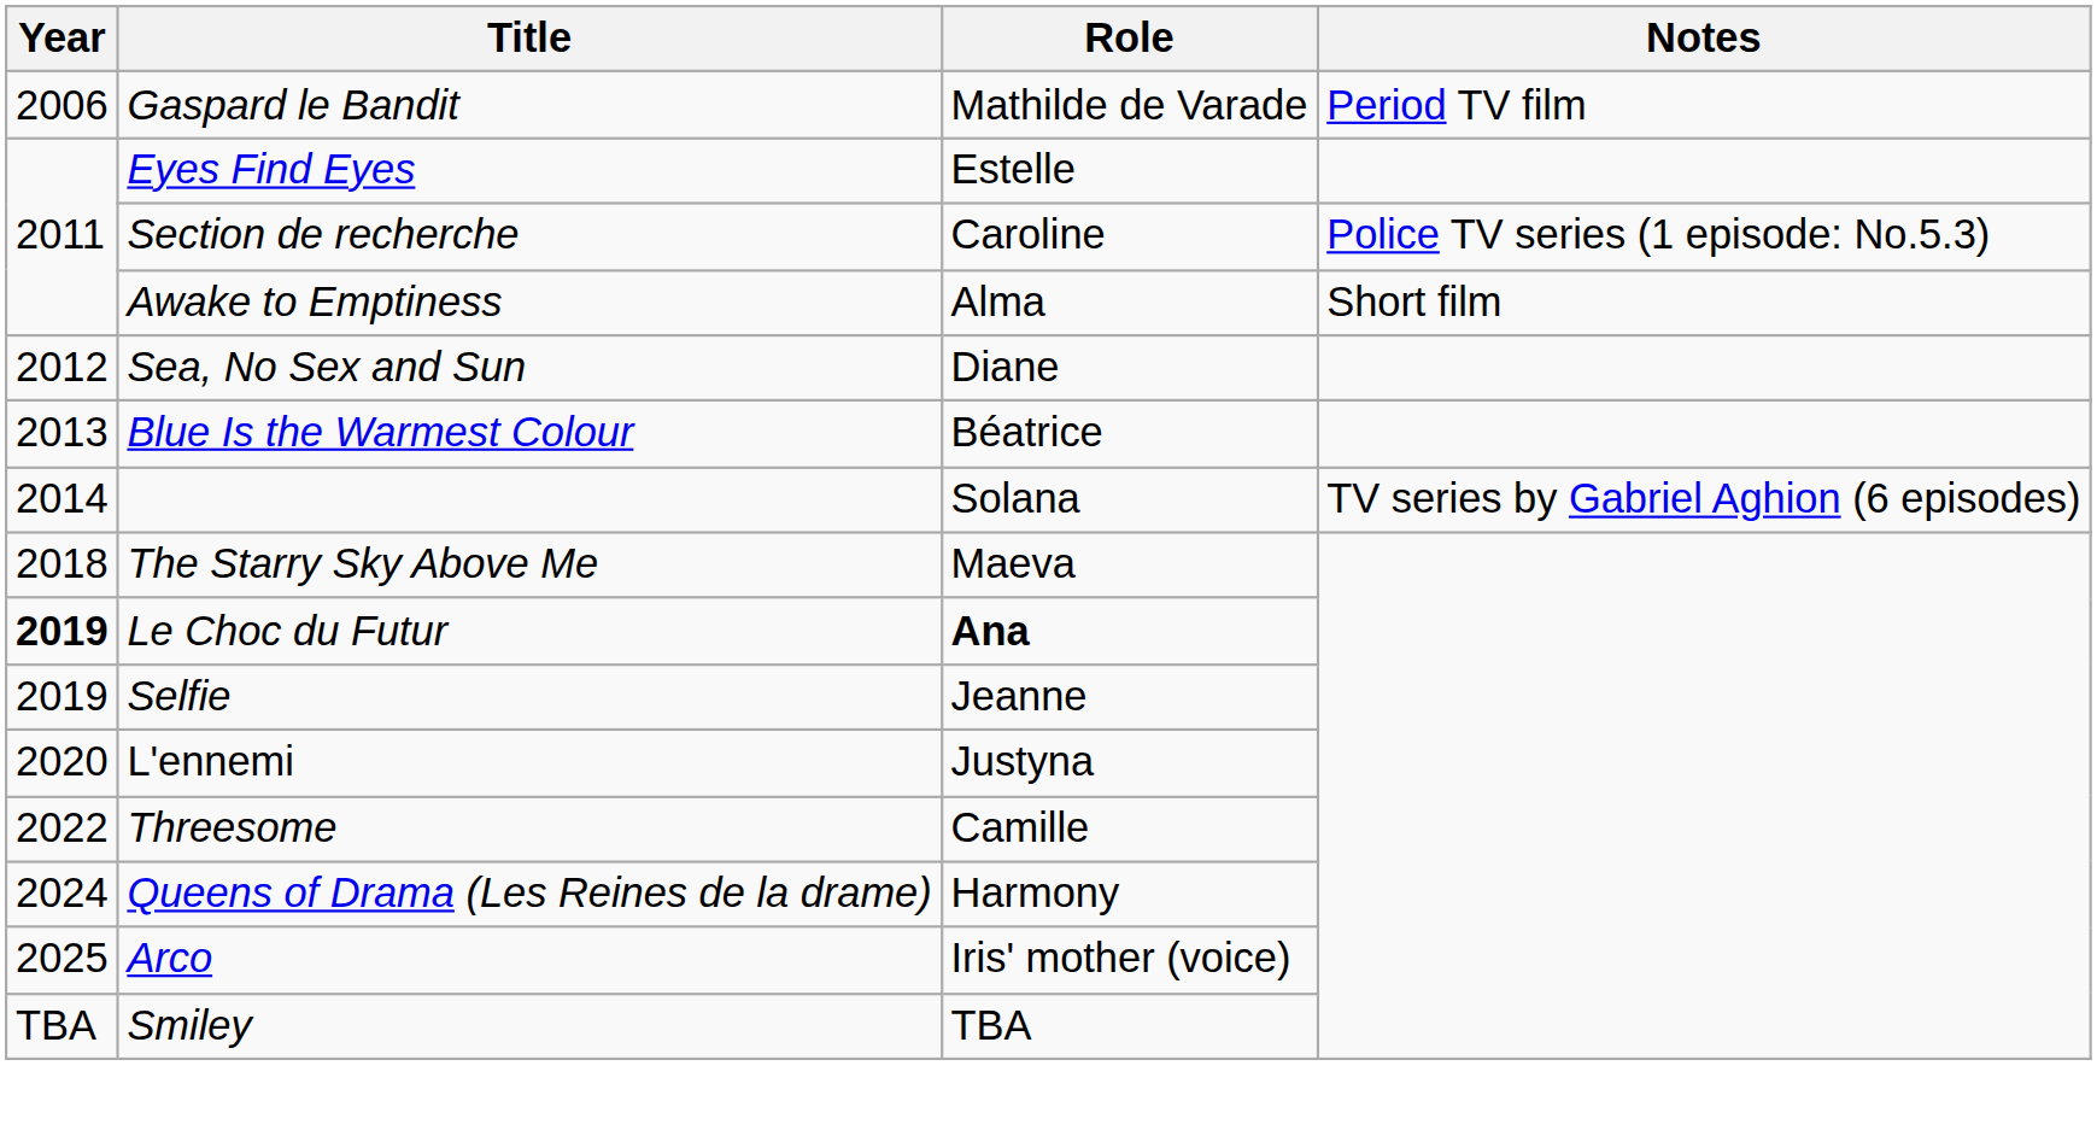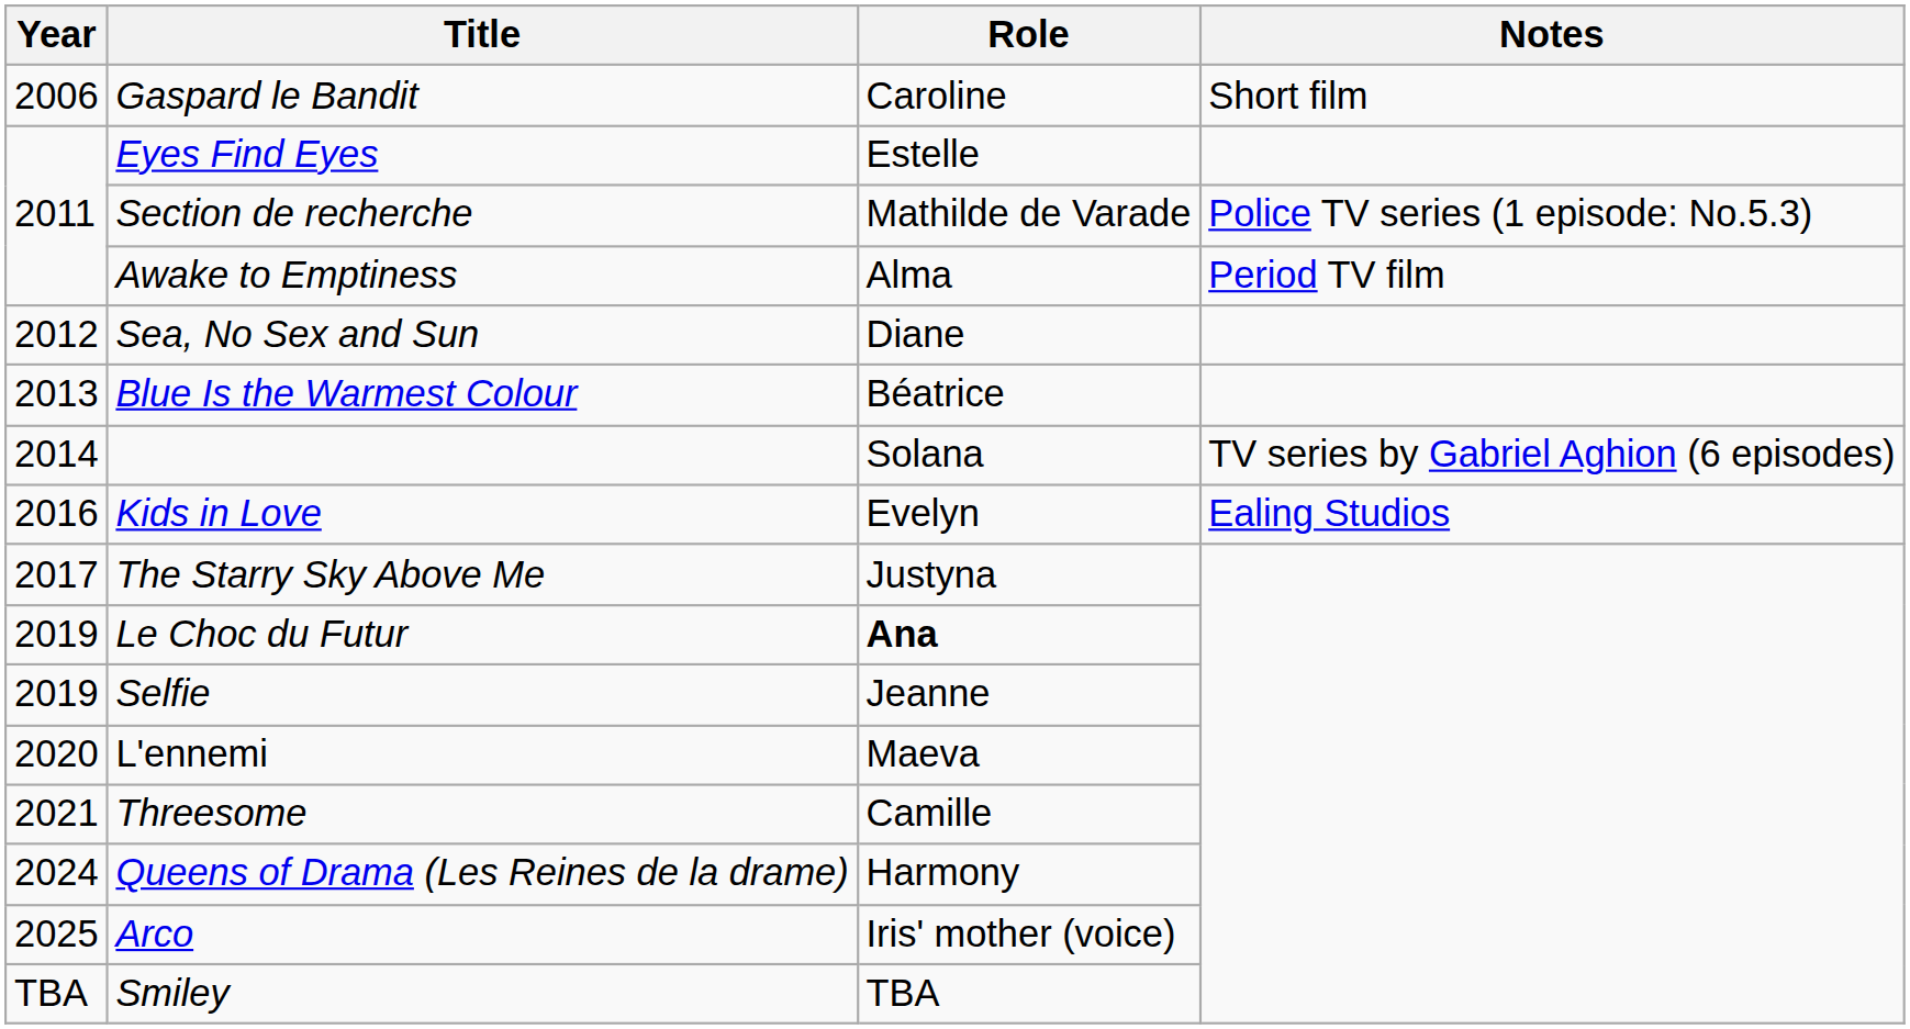 <table class="wikitable sortable">
 <tr>
 <th>Year</th>
 <th>Title</th>
 <th>Role</th>
 <th>Notes</th>
 </tr>
 <tr>
 <td>2006</td>
 <td><em>Gaspard le Bandit</em></td>
-<td>Mathilde de Varade</td>
-<td><a href='#'>Period</a> TV film</td>
+<td>Caroline</td>
+<td>Short film</td>
 </tr>
 <tr>
 <td rowspan="3">2011</td>
 <td><em><a href='#'>Eyes Find Eyes</a></em></td>
 <td>Estelle</td>
 <td></td>
 </tr>
 <tr>
 <td><em>Section de recherche</em></td>
-<td>Caroline</td>
+<td>Mathilde de Varade</td>
 <td><a href='#'>Police</a> TV series (1 episode: No.5.3)</td>
 </tr>
 <tr>
 <td><em>Awake to Emptiness</em></td>
 <td>Alma</td>
-<td>Short film</td>
+<td><a href='#'>Period</a> TV film</td>
 </tr>
 <tr>
 <td>2012</td>
 <td><em>Sea, No Sex and Sun</em></td>
 <td>Diane</td>
 <td></td>
 </tr>
 <tr>
 <td>2013</td>
 <td><em><a href='#'>Blue Is the Warmest Colour</a></em></td>
 <td>Béatrice</td>
 <td></td>
 </tr>
 <tr>
 <td>2014</td>
 <td><em></em></td>
 <td>Solana</td>
 <td>TV series by <a href='#'>Gabriel Aghion</a> (6 episodes)</td>
 </tr>
 <tr>
-<td>2018</td>
-<td><em>The Starry Sky Above Me</em></td>
-<td>Maeva</td>
+<td>2016</td>
+<td><em><a href='#'>Kids in Love</a></em></td>
+<td>Evelyn</td>
+<td><a href='#'>Ealing Studios</a></td>
 </tr>
 <tr>
-<td><strong>2019</strong></td>
+<td>2017</td>
+<td><em>The Starry Sky Above Me</em></td>
+<td>Justyna</td>
+</tr>
+<tr>
+<td>2019</td>
 <td><em>Le Choc du Futur</em></td>
 <td><strong>Ana</strong></td>
 </tr>
 <tr>
 <td>2019</td>
 <td><em>Selfie</em></td>
 <td>Jeanne</td>
 </tr>
 <tr>
 <td>2020</td>
 <td>L'ennemi</td>
-<td>Justyna</td>
+<td>Maeva</td>
 </tr>
 <tr>
-<td>2022</td>
+<td>2021</td>
 <td><em>Threesome</em></td>
 <td>Camille</td>
 </tr>
 <tr>
 <td>2024</td>
 <td><em><a href='#'>Queens of Drama</a> (Les Reines de la drame)</em></td>
 <td>Harmony</td>
 </tr>
 <tr>
 <td>2025</td>
 <td><em><a href='#'>Arco</a></em></td>
 <td>Iris' mother (voice)</td>
 </tr>
 <tr>
 <td>TBA</td>
 <td><em>Smiley</em></td>
 <td>TBA</td>
 </tr>
 </table>
